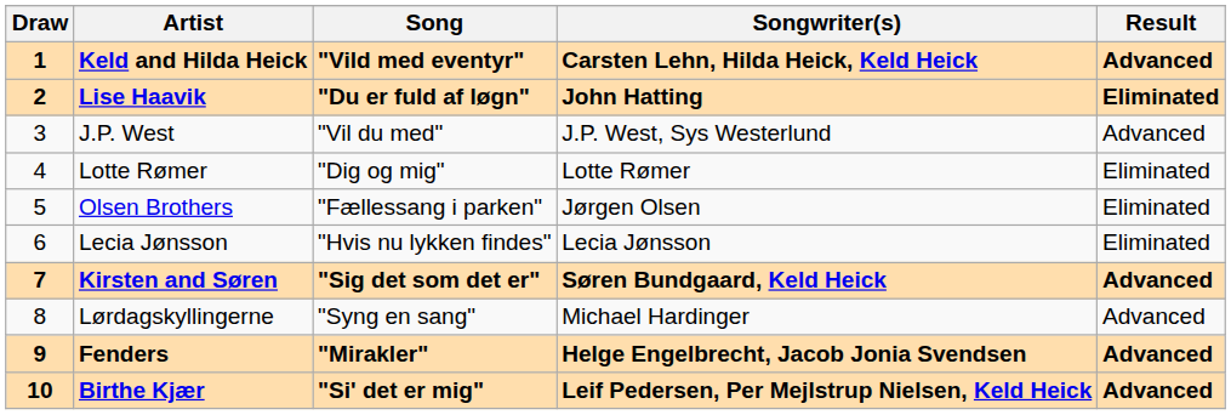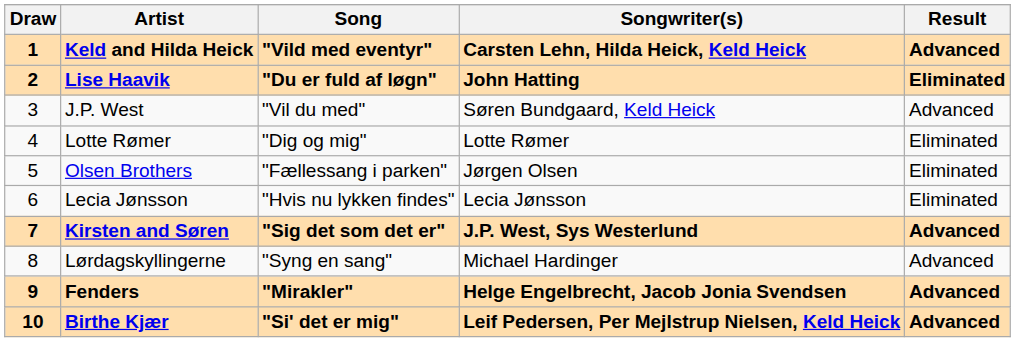 <table class="sortable wikitable" style="margin: 1em auto 1em auto">
 <tr>
 </tr>
 <tr>
 <th scope="col">Draw</th>
 <th scope="col">Artist</th>
 <th scope="col">Song</th>
 <th scope="col">Songwriter(s)</th>
 <th scope="col">Result</th>
 </tr>
 <tr style="font-weight:bold;background:navajowhite;">
 <td style="text-align:center;">1</td>
 <td><a href='#'>Keld</a> and Hilda Heick</td>
 <td>"Vild med eventyr"</td>
 <td>Carsten Lehn, Hilda Heick, <a href='#'>Keld Heick</a></td>
 <td>Advanced</td>
 </tr>
 <tr style="font-weight:bold;background:navajowhite;">
 <td style="text-align:center;">2</td>
 <td><a href='#'>Lise Haavik</a></td>
 <td>"Du er fuld af løgn"</td>
 <td>John Hatting</td>
 <td>Eliminated</td>
 </tr>
 <tr>
 <td style="text-align:center;">3</td>
 <td>J.P. West</td>
 <td>"Vil du med"</td>
-<td>J.P. West, Sys Westerlund</td>
+<td>Søren Bundgaard, <a href='#'>Keld Heick</a></td>
 <td>Advanced</td>
 </tr>
 <tr>
 <td style="text-align:center;">4</td>
 <td>Lotte Rømer</td>
 <td>"Dig og mig"</td>
 <td>Lotte Rømer</td>
 <td>Eliminated</td>
 </tr>
 <tr>
 <td style="text-align:center;">5</td>
 <td><a href='#'>Olsen Brothers</a></td>
 <td>"Fællessang i parken"</td>
 <td>Jørgen Olsen</td>
 <td>Eliminated</td>
 </tr>
 <tr>
 <td style="text-align:center;">6</td>
 <td>Lecia Jønsson</td>
 <td>"Hvis nu lykken findes"</td>
 <td>Lecia Jønsson</td>
 <td>Eliminated</td>
 </tr>
 <tr style="font-weight:bold;background:navajowhite;">
 <td style="text-align:center;">7</td>
 <td><a href='#'>Kirsten and Søren</a></td>
 <td>"Sig det som det er"</td>
-<td>Søren Bundgaard, <a href='#'>Keld Heick</a></td>
+<td>J.P. West, Sys Westerlund</td>
 <td>Advanced</td>
 </tr>
 <tr>
 <td style="text-align:center;">8</td>
 <td>Lørdagskyllingerne</td>
 <td>"Syng en sang"</td>
 <td>Michael Hardinger</td>
 <td>Advanced</td>
 </tr>
 <tr style="font-weight:bold;background:navajowhite;">
 <td style="text-align:center;">9</td>
 <td>Fenders</td>
 <td>"Mirakler"</td>
 <td>Helge Engelbrecht, Jacob Jonia Svendsen</td>
 <td>Advanced</td>
 </tr>
 <tr style="font-weight:bold;background:navajowhite;">
 <td style="text-align:center;">10</td>
 <td><a href='#'>Birthe Kjær</a></td>
 <td>"Si' det er mig"</td>
 <td>Leif Pedersen, Per Mejlstrup Nielsen, <a href='#'>Keld Heick</a></td>
 <td>Advanced</td>
 </tr>
 </table>
